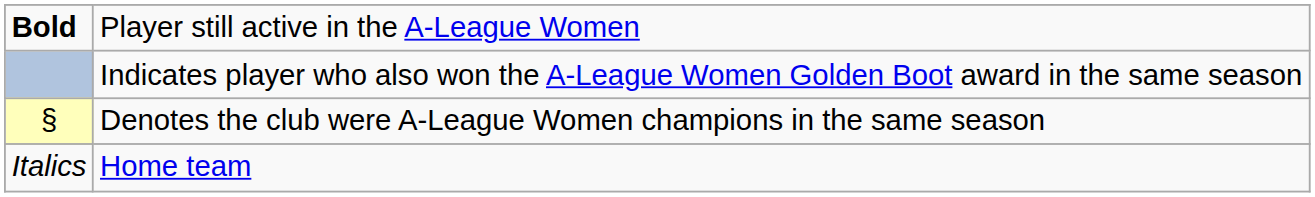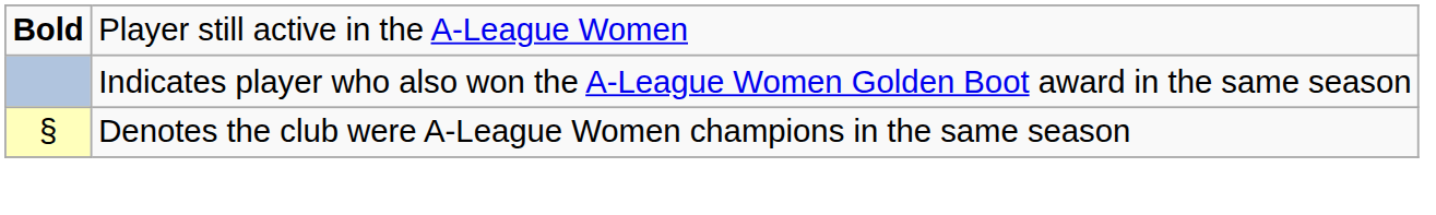 <table class="wikitable">
 <tr>
 <td><strong>Bold</strong></td>
 <td>Player still active in the <a href='#'>A-League Women</a></td>
 </tr>
 <tr>
 <th style="background-color:#B0C4DE"></th>
 <td>Indicates player who also won the <a href='#'>A-League Women Golden Boot</a> award in the same season</td>
 </tr>
 <tr>
 <td style="text-align:center; background-color:#FFFFBB">§</td>
 <td>Denotes the club were A-League Women champions in the same season</td>
 </tr>
-<tr>
-<td><em>Italics</em></td>
-<td><a href='#'>Home team</a></td>
-</tr>
 </table>
